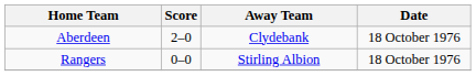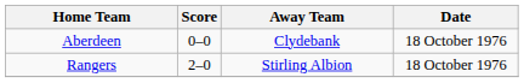 <table class="wikitable" style="text-align:center;">
 <tr>
 <th width=175>Home Team</th>
 <th width=20>Score</th>
 <th width=175>Away Team</th>
 <th width= 125>Date</th>
 </tr>
 <tr>
 <td><a href='#'>Aberdeen</a></td>
-<td>2–0</td>
+<td>0–0</td>
 <td><a href='#'>Clydebank</a></td>
 <td>18 October 1976</td>
 </tr>
 <tr>
 <td><a href='#'>Rangers</a></td>
-<td>0–0</td>
+<td>2–0</td>
 <td><a href='#'>Stirling Albion</a></td>
 <td>18 October 1976</td>
 </tr>
 <tr>
 </tr>
 </table>
